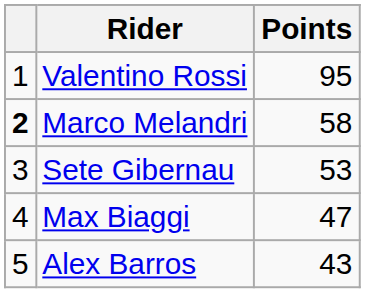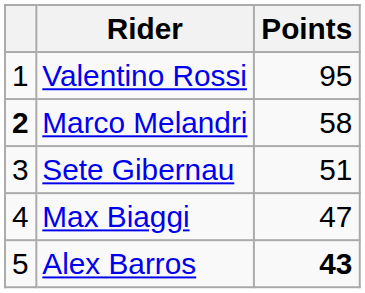 <table class="wikitable" style="font-size: 95%;">
 <tr>
 <th></th>
 <th>Rider</th>
 <th>Points</th>
 </tr>
 <tr>
 <td align=center>1</td>
 <td> <a href='#'>Valentino Rossi</a></td>
 <td align=right>95</td>
 </tr>
 <tr>
 <td align=center><strong>2</strong></td>
 <td> <a href='#'>Marco Melandri</a></td>
 <td align=right>58</td>
 </tr>
 <tr>
 <td align=center>3</td>
 <td> <a href='#'>Sete Gibernau</a></td>
-<td align=right>53</td>
+<td align=right>51</td>
 </tr>
 <tr>
 <td align=center>4</td>
 <td> <a href='#'>Max Biaggi</a></td>
 <td align=right>47</td>
 </tr>
 <tr>
 <td align=center>5</td>
 <td> <a href='#'>Alex Barros</a></td>
-<td align=right>43</td>
+<td align=right><strong>43</strong></td>
 </tr>
 </table>
